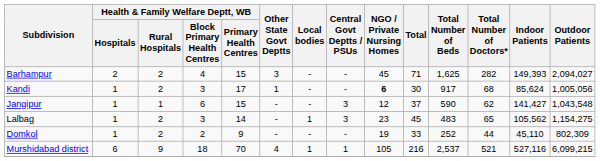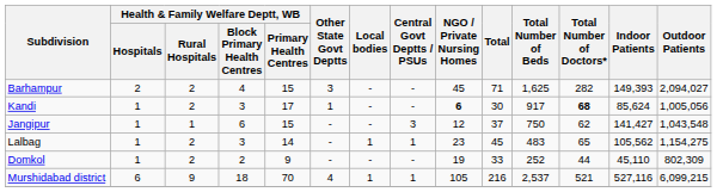 <table class="wikitable" style="text-align:center;font-size: 9pt">
 <tr>
 <th width="110" rowspan="2">Subdivision</th>
 <th width="160" colspan="4" rowspan="1">Health & Family Welfare Deptt, WB</th>
 <th widthspan="110" rowspan="2">Other<br>State<br>Govt<br>Deptts</th>
 <th widthspan="110" rowspan="2">Local<br>bodies</th>
 <th widthspan="110" rowspan="2">Central<br>Govt<br>Deptts /<br>PSUs</th>
 <th widthspan="110" rowspan="2">NGO /<br>Private<br>Nursing<br>Homes</th>
 <th widthspan="110" rowspan="2">Total</th>
 <th widthspan="110" rowspan="2">Total<br>Number<br>of<br>Beds</th>
 <th widthspan="110" rowspan="2">Total<br>Number<br>of<br>Doctors*</th>
 <th widthspan="130" rowspan="2">Indoor<br>Patients</th>
 <th widthspan="130" rowspan="2">Outdoor<br>Patients</th>
 </tr>
 <tr>
 <th width="40">Hospitals<br></th>
 <th width="40">Rural<br>Hospitals<br></th>
 <th width="40">Block<br>Primary<br>Health<br>Centres<br></th>
 <th width="40">Primary<br>Health<br>Centres<br></th>
 </tr>
 <tr>
 <td align=left><a href='#'>Barhampur</a></td>
 <td align="center">2</td>
 <td align="center">2</td>
 <td align="center">4</td>
 <td align="center">15</td>
 <td align="center">3</td>
 <td align="center">-</td>
 <td align="center">-</td>
 <td align="center">45</td>
 <td align="center">71</td>
 <td align="center">1,625</td>
 <td align="center">282</td>
 <td align="center">149,393</td>
 <td align="center">2,094,027</td>
 </tr>
 <tr>
 <td align=left><a href='#'>Kandi</a></td>
 <td align="center">1</td>
 <td align="center">2</td>
 <td align="center">3</td>
 <td align="center">17</td>
 <td align="center">1</td>
 <td align="center">-</td>
 <td align="center">-</td>
 <td align="center"><strong>6</strong></td>
 <td align="center">30</td>
 <td align="center">917</td>
-<td align="center">68</td>
+<td align="center"><strong>68</strong></td>
 <td align="center">85,624</td>
 <td align="center">1,005,056</td>
 </tr>
 <tr>
 <td align=left><a href='#'>Jangipur</a></td>
 <td align="center">1</td>
 <td align="center">1</td>
 <td align="center">6</td>
 <td align="center">15</td>
 <td align="center">-</td>
 <td align="center">-</td>
 <td align="center">3</td>
 <td align="center">12</td>
 <td align="center">37</td>
-<td align="center">590</td>
+<td align="center">750</td>
 <td align="center">62</td>
 <td align="center">141,427</td>
 <td align="center">1,043,548</td>
 </tr>
 <tr>
 <td align=left>Lalbag</td>
 <td align="center">1</td>
 <td align="center">2</td>
 <td align="center">3</td>
 <td align="center">14</td>
 <td align="center">-</td>
 <td align="center">1</td>
-<td align="center">3</td>
+<td align="center">1</td>
 <td align="center">23</td>
 <td align="center">45</td>
 <td align="center">483</td>
 <td align="center">65</td>
 <td align="center">105,562</td>
 <td align="center">1,154,275</td>
 </tr>
 <tr>
 <td align=left><a href='#'>Domkol</a></td>
 <td align="center">1</td>
 <td align="center">2</td>
 <td align="center">2</td>
 <td align="center">9</td>
 <td align="center">-</td>
 <td align="center">-</td>
 <td align="center">-</td>
 <td align="center">19</td>
 <td align="center">33</td>
 <td align="center">252</td>
 <td align="center">44</td>
 <td align="center">45,110</td>
 <td align="center">802,309</td>
 </tr>
 <tr>
 <td align=left><a href='#'>Murshidabad district</a></td>
 <td align="center">6</td>
 <td align="center">9</td>
 <td align="center">18</td>
 <td align="center">70</td>
 <td align="center">4</td>
 <td align="center">1</td>
 <td align="center">1</td>
 <td align="center">105</td>
 <td align="center">216</td>
 <td align="center">2,537</td>
 <td align="center">521</td>
 <td align="center">527,116</td>
 <td align="center">6,099,215</td>
 </tr>
 <tr>
 </tr>
 </table>
